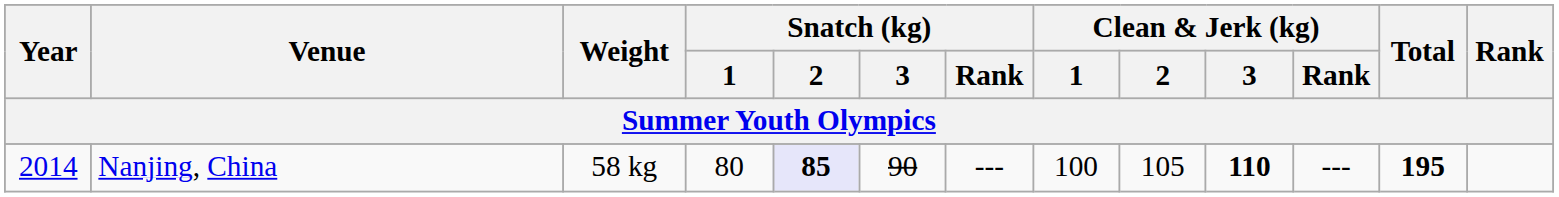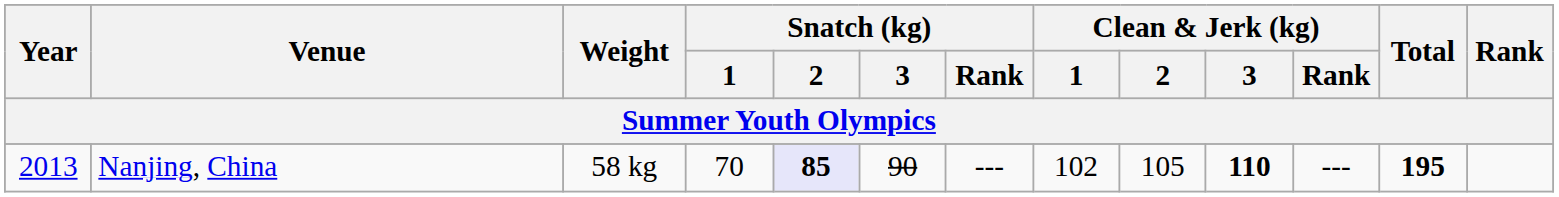 <table class = "wikitable" style="text-align:center;">
 <tr>
 <th rowspan=2 width=40>Year</th>
 <th rowspan=2 width=250>Venue</th>
 <th rowspan=2 width=60>Weight</th>
 <th colspan=4>Snatch (kg)</th>
 <th colspan=4>Clean & Jerk (kg)</th>
 <th rowspan=2 width=40>Total</th>
 <th rowspan=2 width=40>Rank</th>
 </tr>
 <tr>
 <th width=40>1</th>
 <th width=40>2</th>
 <th width=40>3</th>
 <th width=40>Rank</th>
 <th width=40>1</th>
 <th width=40>2</th>
 <th width=40>3</th>
 <th width=40>Rank</th>
 </tr>
 <tr>
 <th colspan=13><a href='#'>Summer Youth Olympics</a></th>
 </tr>
 <tr>
-<td><a href='#'>2014</a></td>
+<td><a href='#'>2013</a></td>
 <td align=left> <a href='#'>Nanjing</a>, <a href='#'>China</a></td>
 <td>58 kg</td>
-<td>80</td>
+<td>70</td>
 <td style="background: lavender;"><strong>85</strong></td>
 <td><s>90</s></td>
 <td>---</td>
-<td>100</td>
+<td>102</td>
 <td>105</td>
 <td><strong>110</strong></td>
 <td>---</td>
 <td><strong>195</strong></td>
 <td></td>
 </tr>
 </table>
